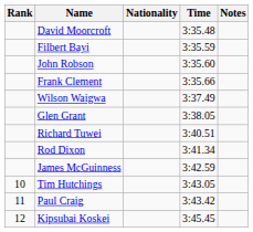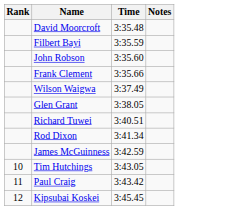 <table class="wikitable sortable" style=" text-align:center">
 <tr>
 <th>Rank</th>
 <th>Name</th>
-<th>Nationality</th>
 <th>Time</th>
 <th>Notes</th>
 </tr>
 <tr>
 <td></td>
 <td align=left><a href='#'>David Moorcroft</a></td>
-<td align=left></td>
 <td>3:35.48</td>
 <td></td>
 </tr>
 <tr>
 <td></td>
 <td align=left><a href='#'>Filbert Bayi</a></td>
-<td align=left></td>
 <td>3:35.59</td>
 <td></td>
 </tr>
 <tr>
 <td></td>
 <td align=left><a href='#'>John Robson</a></td>
-<td align=left></td>
 <td>3:35.60</td>
 <td></td>
 </tr>
 <tr>
 <td></td>
 <td align=left><a href='#'>Frank Clement</a></td>
-<td align=left></td>
 <td>3:35.66</td>
 <td></td>
 </tr>
 <tr>
 <td></td>
 <td align=left><a href='#'>Wilson Waigwa</a></td>
-<td align=left></td>
 <td>3:37.49</td>
 <td></td>
 </tr>
 <tr>
 <td></td>
 <td align=left><a href='#'>Glen Grant</a></td>
-<td align=left></td>
 <td>3:38.05</td>
 <td></td>
 </tr>
 <tr>
 <td></td>
 <td align=left><a href='#'>Richard Tuwei</a></td>
-<td align=left></td>
 <td>3:40.51</td>
 <td></td>
 </tr>
 <tr>
 <td></td>
 <td align=left><a href='#'>Rod Dixon</a></td>
-<td align=left></td>
 <td>3:41.34</td>
 <td></td>
 </tr>
 <tr>
 <td></td>
 <td align=left><a href='#'>James McGuinness</a></td>
-<td align=left></td>
 <td>3:42.59</td>
 <td></td>
 </tr>
 <tr>
 <td>10</td>
 <td align=left><a href='#'>Tim Hutchings</a></td>
-<td align=left></td>
 <td>3:43.05</td>
 <td></td>
 </tr>
 <tr>
 <td>11</td>
 <td align=left><a href='#'>Paul Craig</a></td>
-<td align=left></td>
 <td>3:43.42</td>
 <td></td>
 </tr>
 <tr>
 <td>12</td>
 <td align=left><a href='#'>Kipsubai Koskei</a></td>
-<td align=left></td>
 <td>3:45.45</td>
 <td></td>
 </tr>
 </table>
